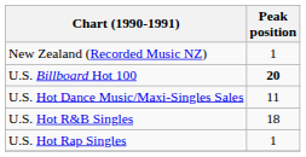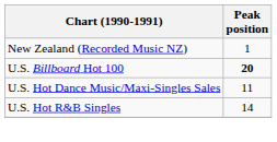 <table class="wikitable sortable">
 <tr>
 <th>Chart (1990-1991)</th>
 <th>Peak<br>position</th>
 </tr>
 <tr>
 <td>New Zealand (<a href='#'>Recorded Music NZ</a>)</td>
 <td align="center">1</td>
 </tr>
 <tr>
 <td>U.S. <a href='#'><em>Billboard</em> Hot 100</a></td>
 <td align="center"><strong>20</strong></td>
 </tr>
 <tr>
 <td>U.S. <a href='#'>Hot Dance Music/Maxi-Singles Sales</a></td>
 <td align="center">11</td>
 </tr>
 <tr>
 <td>U.S. <a href='#'>Hot R&B Singles</a></td>
-<td align="center">18</td>
-</tr>
-<tr>
-<td>U.S. <a href='#'>Hot Rap Singles</a></td>
-<td align="center">1</td>
+<td align="center">14</td>
 </tr>
 <tr>
 </tr>
 </table>
